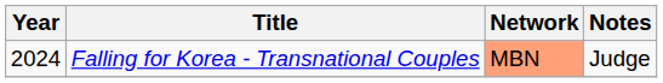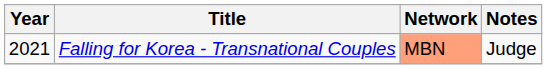 <table class="wikitable">
 <tr>
 <th>Year</th>
 <th>Title</th>
 <th>Network</th>
 <th>Notes</th>
 </tr>
 <tr>
-<td>2024</td>
+<td>2021</td>
 <td><em><a href='#'>Falling for Korea - Transnational Couples</a></em></td>
 <td style="background: lightsalmon;">MBN</td>
 <td>Judge </td>
 </tr>
 <tr>
 </tr>
 </table>
